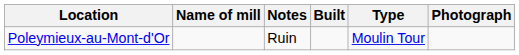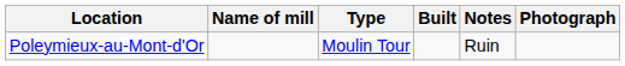 <table class="wikitable">
 <tr>
 <th>Location</th>
 <th>Name of mill</th>
+<th>Type</th>
+<th>Built</th>
 <th>Notes</th>
-<th>Built</th>
-<th>Type</th>
 <th>Photograph</th>
 </tr>
 <tr>
 <td><a href='#'>Poleymieux-au-Mont-d'Or</a></td>
 <td></td>
+<td><a href='#'>Moulin Tour</a></td>
+<td></td>
 <td>Ruin</td>
-<td></td>
-<td><a href='#'>Moulin Tour</a></td>
 <td></td>
 </tr>
 </table>
